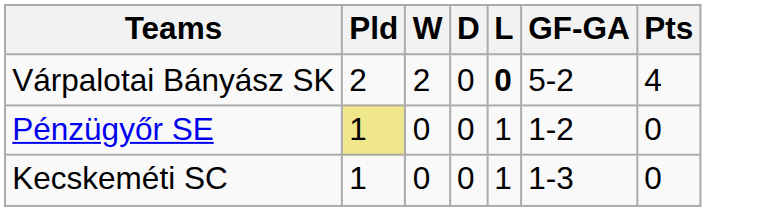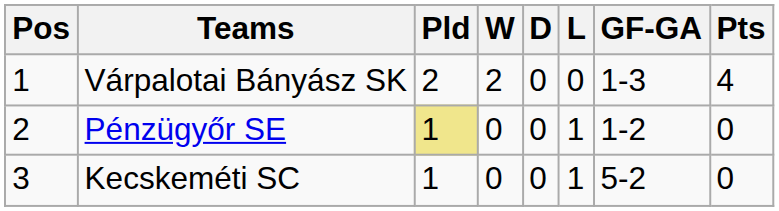 <table class="wikitable">
 <tr>
+<th>Pos</th>
 <th>Teams</th>
 <th>Pld</th>
 <th>W</th>
 <th>D</th>
 <th>L</th>
 <th>GF-GA</th>
 <th>Pts</th>
 </tr>
 <tr>
+<td>1</td>
 <td>Várpalotai Bányász SK</td>
 <td>2</td>
 <td>2</td>
 <td>0</td>
-<td><strong>0</strong></td>
-<td>5-2</td>
+<td>0</td>
+<td>1-3</td>
 <td>4</td>
 </tr>
 <tr>
+<td>2</td>
 <td><a href='#'>Pénzügyőr SE</a></td>
 <td style="background: khaki;">1</td>
 <td>0</td>
 <td>0</td>
 <td>1</td>
 <td>1-2</td>
 <td>0</td>
 </tr>
 <tr>
+<td>3</td>
 <td>Kecskeméti SC</td>
 <td>1</td>
 <td>0</td>
 <td>0</td>
 <td>1</td>
-<td>1-3</td>
+<td>5-2</td>
 <td>0</td>
 </tr>
 </table>
